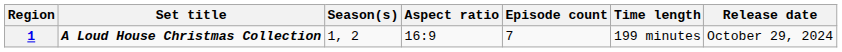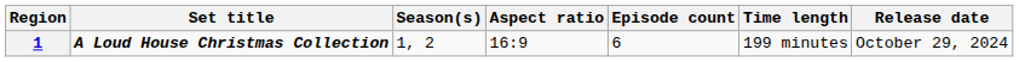 <table class="wikitable sortable">
 <tr>
 <th scope="col">Region</th>
 <th scope="col">Set title</th>
 <th scope="col">Season(s)</th>
 <th scope="col">Aspect ratio</th>
 <th scope="col">Episode count</th>
 <th scope="col">Time length</th>
 <th scope="col">Release date</th>
 </tr>
 <tr>
 <th scope="row"><a href='#'>1</a></th>
 <td><strong><em>A Loud House Christmas Collection</em></strong></td>
 <td>1, 2</td>
 <td>16:9</td>
-<td>7</td>
+<td>6</td>
 <td>199 minutes</td>
 <td>October 29, 2024</td>
 </tr>
 </table>
